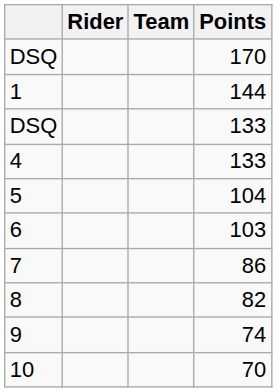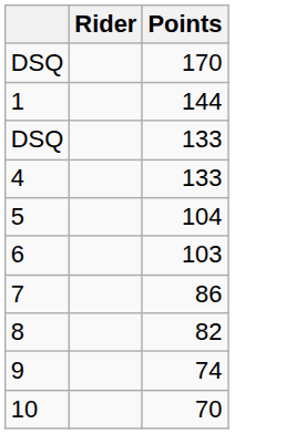 <table class="wikitable">
 <tr>
 <th></th>
 <th>Rider</th>
-<th>Team</th>
 <th>Points</th>
 </tr>
 <tr>
 <td>DSQ</td>
 <td><s></s></td>
-<td></td>
 <td align=right>170</td>
 </tr>
 <tr>
 <td>1</td>
 <td>  </td>
-<td></td>
 <td align=right>144</td>
 </tr>
 <tr>
 <td>DSQ</td>
 <td><s></s></td>
-<td></td>
 <td align=right>133</td>
 </tr>
 <tr>
 <td>4</td>
 <td> </td>
-<td></td>
 <td align=right>133</td>
 </tr>
 <tr>
 <td>5</td>
-<td></td>
 <td></td>
 <td align=right>104</td>
 </tr>
 <tr>
 <td>6</td>
 <td></td>
-<td></td>
 <td align=right>103</td>
 </tr>
 <tr>
 <td>7</td>
-<td></td>
 <td></td>
 <td align=right>86</td>
 </tr>
 <tr>
 <td>8</td>
 <td></td>
-<td></td>
 <td align=right>82</td>
 </tr>
 <tr>
 <td>9</td>
-<td></td>
 <td></td>
 <td align=right>74</td>
 </tr>
 <tr>
 <td>10</td>
 <td></td>
-<td></td>
 <td align=right>70</td>
 </tr>
 </table>
